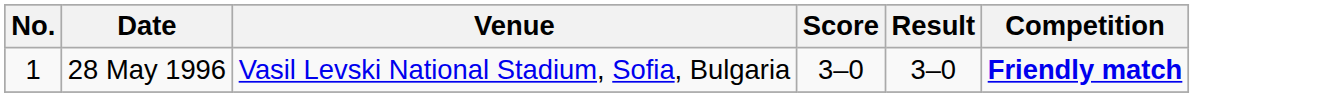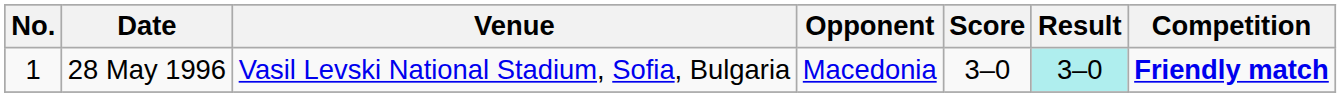 <table class="wikitable sortable">
 <tr>
 <th scope="col">No.</th>
 <th scope="col">Date</th>
 <th scope="col">Venue</th>
+<th scope="col">Opponent</th>
 <th scope="col">Score</th>
 <th scope="col">Result</th>
 <th scope="col">Competition</th>
 </tr>
 <tr>
 <td align="center">1</td>
 <td>28 May 1996</td>
 <td><a href='#'>Vasil Levski National Stadium</a>, <a href='#'>Sofia</a>, Bulgaria</td>
+<td> <a href='#'>Macedonia</a></td>
 <td align="center">3–0</td>
-<td align="center">3–0</td>
+<td align="center" style="background: paleturquoise;">3–0</td>
 <td><strong><a href='#'>Friendly match</a></strong></td>
 </tr>
 </table>
